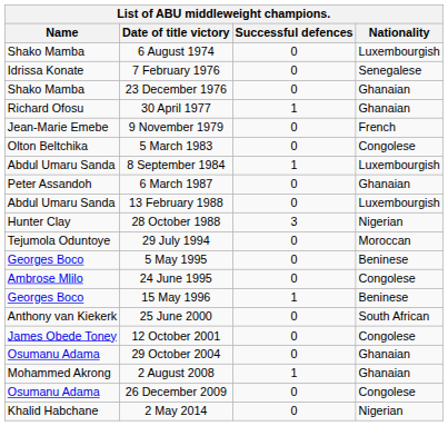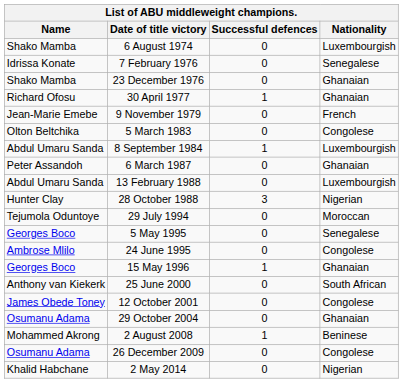 <table class="wikitable">
 <tr>
 <th colspan=4>List of ABU middleweight champions.</th>
 </tr>
 <tr>
 <th>Name</th>
 <th>Date of title victory</th>
 <th>Successful defences</th>
 <th>Nationality</th>
 </tr>
 <tr align=center>
 <td align=left>Shako Mamba</td>
 <td>6 August 1974</td>
 <td>0</td>
 <td align=left> Luxembourgish</td>
 </tr>
 <tr align=center>
 <td align=left>Idrissa Konate</td>
 <td>7 February 1976</td>
 <td>0</td>
 <td align=left> Senegalese</td>
 </tr>
 <tr align=center>
 <td align=left>Shako Mamba</td>
 <td>23 December 1976</td>
 <td>0</td>
 <td align=left> Ghanaian</td>
 </tr>
 <tr align=center>
 <td align=left>Richard Ofosu</td>
 <td>30 April 1977</td>
 <td>1</td>
 <td align=left> Ghanaian</td>
 </tr>
 <tr align=center>
 <td align=left>Jean-Marie Emebe</td>
 <td>9 November 1979</td>
 <td>0</td>
 <td align=left> French</td>
 </tr>
 <tr align=center>
 <td align=left>Olton Beltchika</td>
 <td>5 March 1983</td>
 <td>0</td>
 <td align=left> Congolese</td>
 </tr>
 <tr align=center>
 <td align=left>Abdul Umaru Sanda</td>
 <td>8 September 1984</td>
 <td>1</td>
 <td align=left> Luxembourgish</td>
 </tr>
 <tr align=center>
 <td align=left>Peter Assandoh</td>
 <td>6 March 1987</td>
 <td>0</td>
 <td align=left> Ghanaian</td>
 </tr>
 <tr align=center>
 <td align=left>Abdul Umaru Sanda</td>
 <td>13 February 1988</td>
 <td>0</td>
 <td align=left> Luxembourgish</td>
 </tr>
 <tr align=center>
 <td align=left>Hunter Clay</td>
 <td>28 October 1988</td>
 <td>3</td>
 <td align=left> Nigerian</td>
 </tr>
 <tr align=center>
 <td align=left>Tejumola Oduntoye</td>
 <td>29 July 1994</td>
 <td>0</td>
 <td align=left> Moroccan</td>
 </tr>
 <tr align=center>
 <td align=left><a href='#'>Georges Boco</a></td>
 <td>5 May 1995</td>
 <td>0</td>
-<td align=left> Beninese</td>
+<td align=left> Senegalese</td>
 </tr>
 <tr align=center>
 <td align=left><a href='#'>Ambrose Mlilo</a></td>
 <td>24 June 1995</td>
 <td>0</td>
 <td align=left> Congolese</td>
 </tr>
 <tr align=center>
 <td align=left><a href='#'>Georges Boco</a></td>
 <td>15 May 1996</td>
 <td>1</td>
-<td align=left> Beninese</td>
+<td align=left> Ghanaian</td>
 </tr>
 <tr align=center>
 <td align=left>Anthony van Kiekerk</td>
 <td>25 June 2000</td>
 <td>0</td>
 <td align=left> South African</td>
 </tr>
 <tr align=center>
 <td align=left><a href='#'>James Obede Toney</a></td>
 <td>12 October 2001</td>
 <td>0</td>
 <td align=left> Congolese</td>
 </tr>
 <tr align=center>
 <td align=left><a href='#'>Osumanu Adama</a></td>
 <td>29 October 2004</td>
 <td>0</td>
 <td align=left> Ghanaian</td>
 </tr>
 <tr align=center>
 <td align=left>Mohammed Akrong</td>
 <td>2 August 2008</td>
 <td>1</td>
-<td align=left> Ghanaian</td>
+<td align=left> Beninese</td>
 </tr>
 <tr align=center>
 <td align=left><a href='#'>Osumanu Adama</a></td>
 <td>26 December 2009</td>
 <td>0</td>
 <td align=left> Congolese</td>
 </tr>
 <tr align=center>
 <td align=left>Khalid Habchane</td>
 <td>2 May 2014</td>
 <td>0</td>
 <td align=left> Nigerian</td>
 </tr>
 </table>
